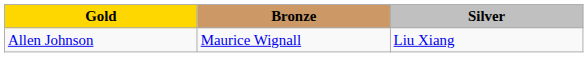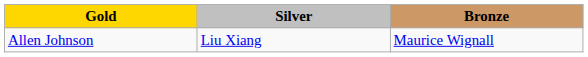 <table class="wikitable" style="text-align:left">
 <tr align="center">
 <td width=200 bgcolor=gold><strong>Gold</strong></td>
+<td width=200 bgcolor=silver><strong>Silver</strong></td>
 <td width=200 bgcolor=CC9966><strong>Bronze</strong></td>
-<td width=200 bgcolor=silver><strong>Silver</strong></td>
 </tr>
 <tr>
 <td><a href='#'>Allen Johnson</a><br><em></em></td>
+<td><a href='#'>Liu Xiang</a><br><em></em></td>
 <td><a href='#'>Maurice Wignall</a><br><em></em></td>
-<td><a href='#'>Liu Xiang</a><br><em></em></td>
 </tr>
 </table>
